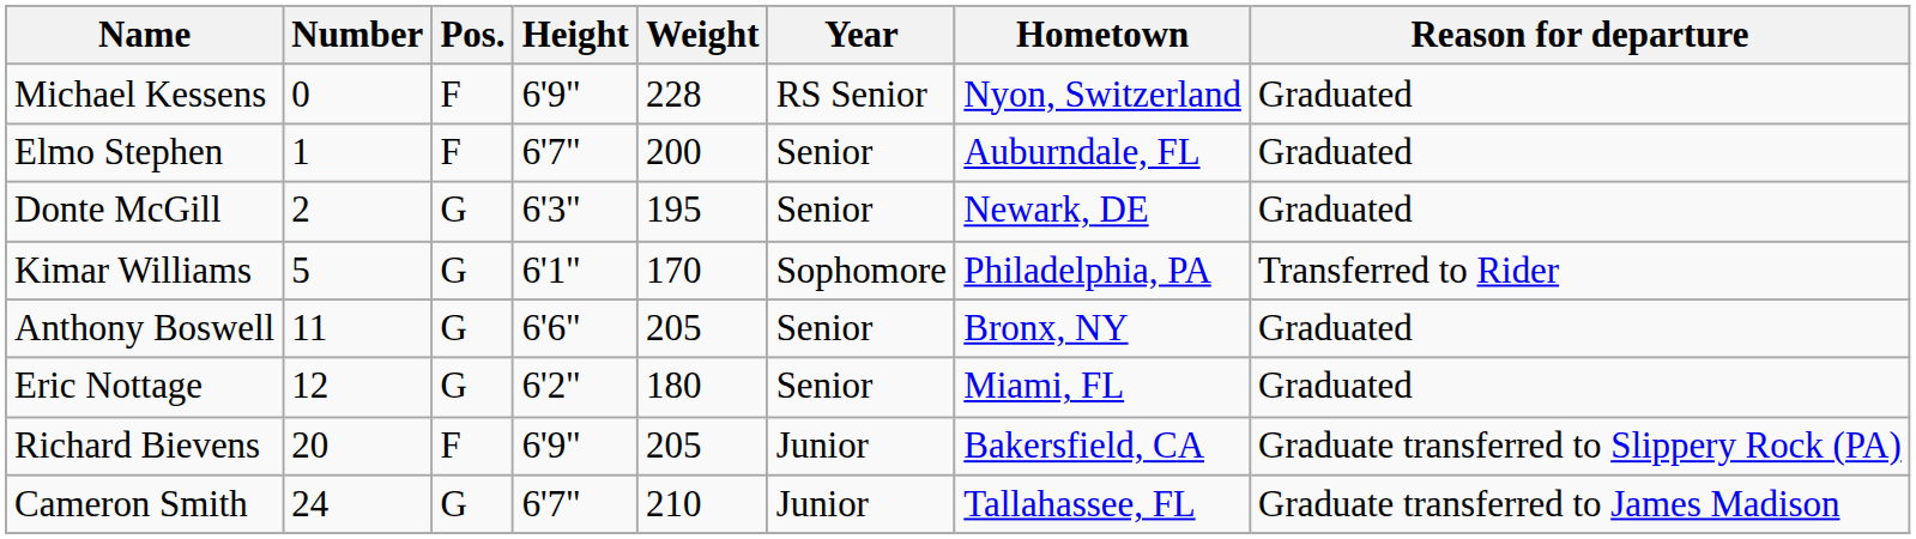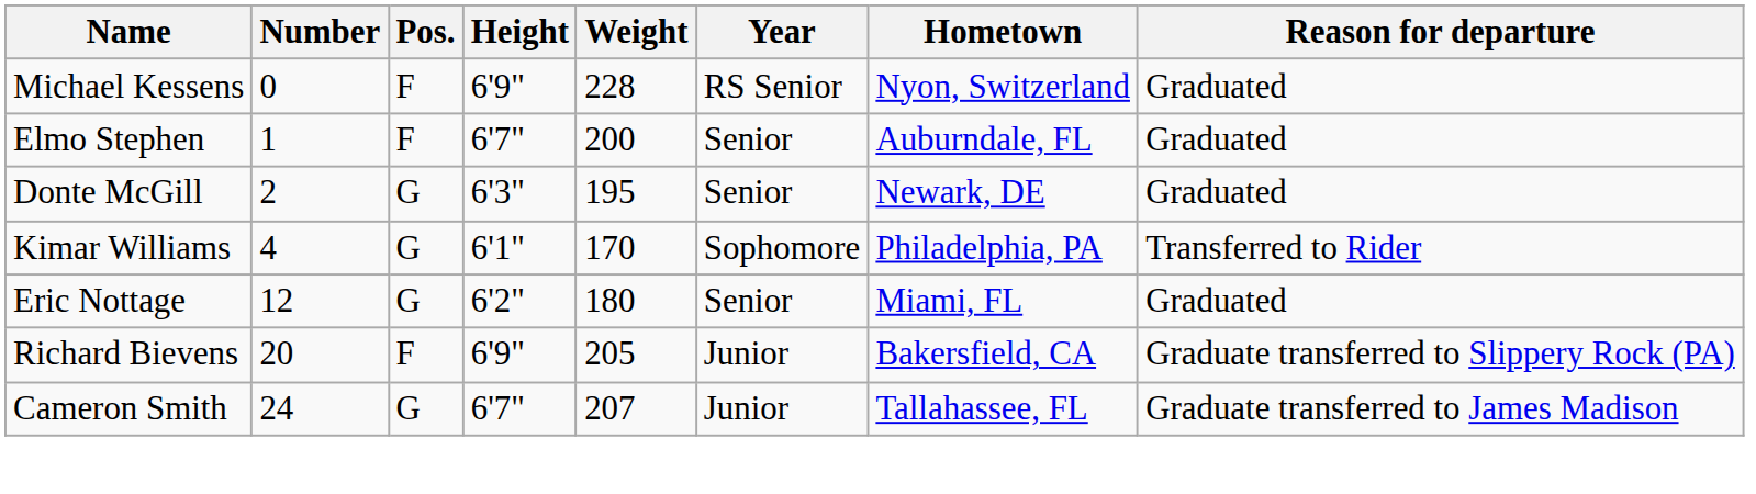 <table class="wikitable sortable" border="1">
 <tr>
 <th>Name</th>
 <th>Number</th>
 <th>Pos.</th>
 <th>Height</th>
 <th>Weight</th>
 <th>Year</th>
 <th>Hometown</th>
 <th class="unsortable">Reason for departure</th>
 </tr>
 <tr>
 <td>Michael Kessens</td>
 <td>0</td>
 <td>F</td>
 <td>6'9"</td>
 <td>228</td>
 <td>RS Senior</td>
 <td><a href='#'>Nyon, Switzerland</a></td>
 <td>Graduated</td>
 </tr>
 <tr>
 <td>Elmo Stephen</td>
 <td>1</td>
 <td>F</td>
 <td>6'7"</td>
 <td>200</td>
 <td>Senior</td>
 <td><a href='#'>Auburndale, FL</a></td>
 <td>Graduated</td>
 </tr>
 <tr>
 <td>Donte McGill</td>
 <td>2</td>
 <td>G</td>
 <td>6'3"</td>
 <td>195</td>
 <td>Senior</td>
 <td><a href='#'>Newark, DE</a></td>
 <td>Graduated</td>
 </tr>
 <tr>
 <td>Kimar Williams</td>
-<td>5</td>
+<td>4</td>
 <td>G</td>
 <td>6'1"</td>
 <td>170</td>
 <td>Sophomore</td>
 <td><a href='#'>Philadelphia, PA</a></td>
 <td>Transferred to <a href='#'>Rider</a></td>
-</tr>
-<tr>
-<td>Anthony Boswell</td>
-<td>11</td>
-<td>G</td>
-<td>6'6"</td>
-<td>205</td>
-<td>Senior</td>
-<td><a href='#'>Bronx, NY</a></td>
-<td>Graduated</td>
 </tr>
 <tr>
 <td>Eric Nottage</td>
 <td>12</td>
 <td>G</td>
 <td>6'2"</td>
 <td>180</td>
 <td>Senior</td>
 <td><a href='#'>Miami, FL</a></td>
 <td>Graduated</td>
 </tr>
 <tr>
 <td>Richard Bievens</td>
 <td>20</td>
 <td>F</td>
 <td>6'9"</td>
 <td>205</td>
 <td>Junior</td>
 <td><a href='#'>Bakersfield, CA</a></td>
 <td>Graduate transferred to <a href='#'>Slippery Rock (PA)</a></td>
 </tr>
 <tr>
 <td>Cameron Smith</td>
 <td>24</td>
 <td>G</td>
 <td>6'7"</td>
-<td>210</td>
+<td>207</td>
 <td>Junior</td>
 <td><a href='#'>Tallahassee, FL</a></td>
 <td>Graduate transferred to <a href='#'>James Madison</a></td>
 </tr>
 </table>
